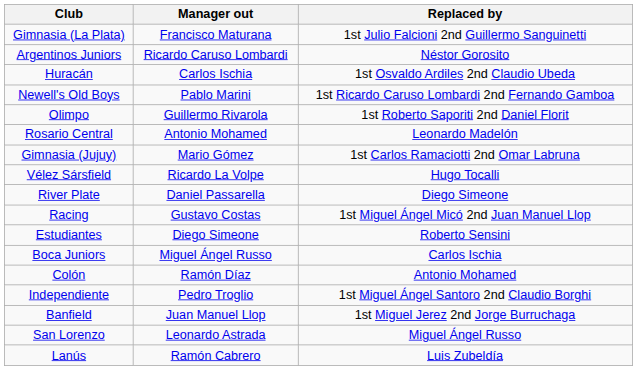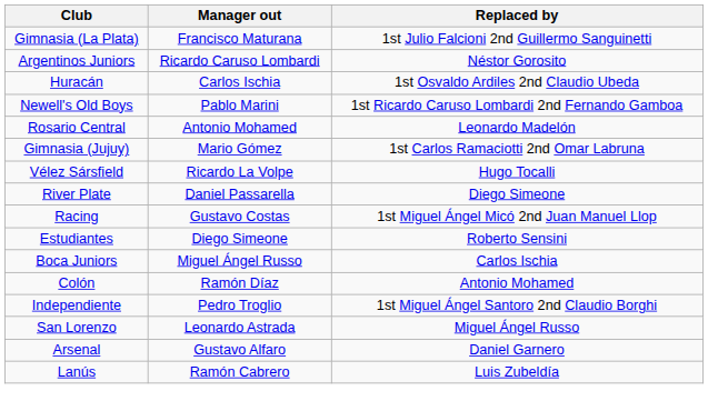 <table class="wikitable" style="text-align:center" align="center" width="90%">
 <tr>
 <th>Club</th>
 <th>Manager out</th>
 <th>Replaced by</th>
 </tr>
 <tr>
 <td><a href='#'>Gimnasia (La Plata)</a></td>
 <td><a href='#'>Francisco Maturana</a></td>
 <td>1st <a href='#'>Julio Falcioni</a> 2nd <a href='#'>Guillermo Sanguinetti</a></td>
 </tr>
 <tr>
 <td><a href='#'>Argentinos Juniors</a></td>
 <td><a href='#'>Ricardo Caruso Lombardi</a></td>
 <td><a href='#'>Néstor Gorosito</a></td>
 </tr>
 <tr>
 <td><a href='#'>Huracán</a></td>
 <td><a href='#'>Carlos Ischia</a></td>
 <td>1st <a href='#'>Osvaldo Ardiles</a> 2nd <a href='#'>Claudio Ubeda</a></td>
 </tr>
 <tr>
 <td><a href='#'>Newell's Old Boys</a></td>
 <td><a href='#'>Pablo Marini</a></td>
 <td>1st <a href='#'>Ricardo Caruso Lombardi</a> 2nd <a href='#'>Fernando Gamboa</a></td>
-</tr>
-<tr>
-<td><a href='#'>Olimpo</a></td>
-<td><a href='#'>Guillermo Rivarola</a></td>
-<td>1st <a href='#'>Roberto Saporiti</a> 2nd <a href='#'>Daniel Florit</a></td>
 </tr>
 <tr>
 <td><a href='#'>Rosario Central</a></td>
 <td><a href='#'>Antonio Mohamed</a></td>
 <td><a href='#'>Leonardo Madelón</a></td>
 </tr>
 <tr>
 <td><a href='#'>Gimnasia (Jujuy)</a></td>
 <td><a href='#'>Mario Gómez</a></td>
 <td>1st <a href='#'>Carlos Ramaciotti</a> 2nd <a href='#'>Omar Labruna</a></td>
 </tr>
 <tr>
 <td><a href='#'>Vélez Sársfield</a></td>
 <td><a href='#'>Ricardo La Volpe</a></td>
 <td><a href='#'>Hugo Tocalli</a></td>
 </tr>
 <tr>
 <td><a href='#'>River Plate</a></td>
 <td><a href='#'>Daniel Passarella</a></td>
 <td><a href='#'>Diego Simeone</a></td>
 </tr>
 <tr>
 <td><a href='#'>Racing</a></td>
 <td><a href='#'>Gustavo Costas</a></td>
 <td>1st <a href='#'>Miguel Ángel Micó</a> 2nd <a href='#'>Juan Manuel Llop</a></td>
 </tr>
 <tr>
 <td><a href='#'>Estudiantes</a></td>
 <td><a href='#'>Diego Simeone</a></td>
 <td><a href='#'>Roberto Sensini</a></td>
 </tr>
 <tr>
 <td><a href='#'>Boca Juniors</a></td>
 <td><a href='#'>Miguel Ángel Russo</a></td>
 <td><a href='#'>Carlos Ischia</a></td>
 </tr>
 <tr>
 <td><a href='#'>Colón</a></td>
 <td><a href='#'>Ramón Díaz</a></td>
 <td><a href='#'>Antonio Mohamed</a></td>
 </tr>
 <tr>
 <td><a href='#'>Independiente</a></td>
 <td><a href='#'>Pedro Troglio</a></td>
 <td>1st <a href='#'>Miguel Ángel Santoro</a> 2nd <a href='#'>Claudio Borghi</a></td>
 </tr>
 <tr>
-<td><a href='#'>Banfield</a></td>
-<td><a href='#'>Juan Manuel Llop</a></td>
-<td>1st <a href='#'>Miguel Jerez</a> 2nd <a href='#'>Jorge Burruchaga</a></td>
-</tr>
-<tr>
 <td><a href='#'>San Lorenzo</a></td>
 <td><a href='#'>Leonardo Astrada</a></td>
 <td><a href='#'>Miguel Ángel Russo</a></td>
+</tr>
+<tr>
+<td><a href='#'>Arsenal</a></td>
+<td><a href='#'>Gustavo Alfaro</a></td>
+<td><a href='#'>Daniel Garnero</a></td>
 </tr>
 <tr>
 <td><a href='#'>Lanús</a></td>
 <td><a href='#'>Ramón Cabrero</a></td>
 <td><a href='#'>Luis Zubeldía</a></td>
 </tr>
 </table>
